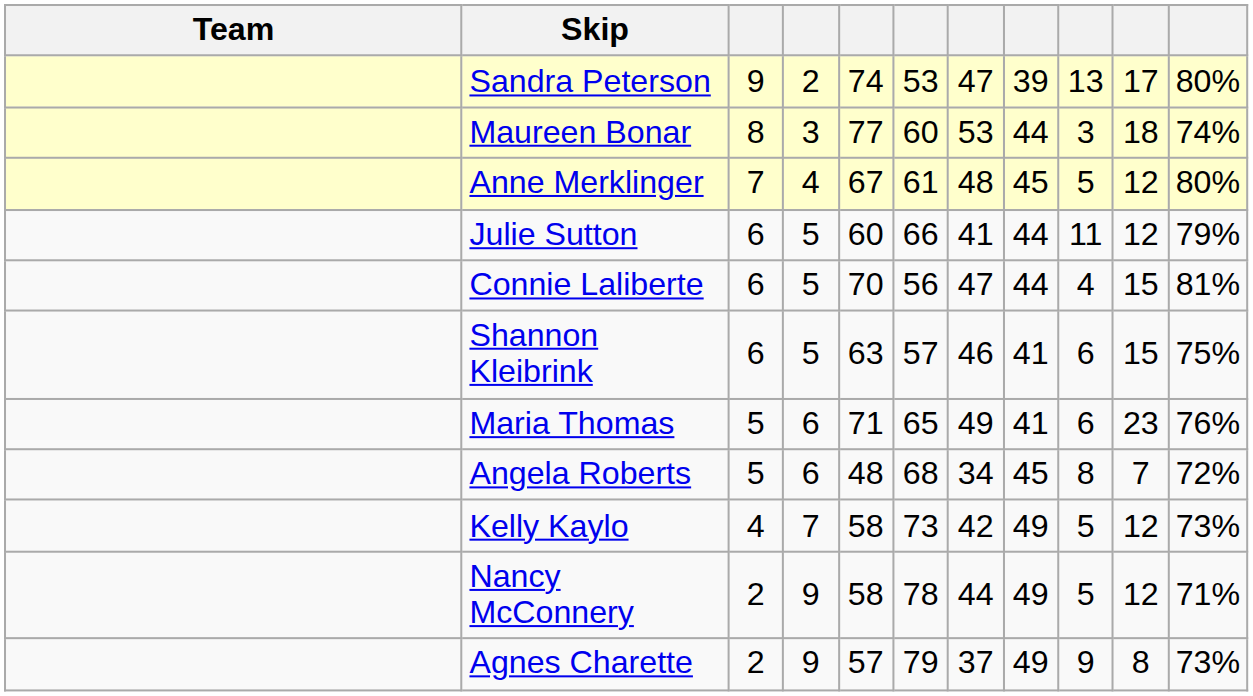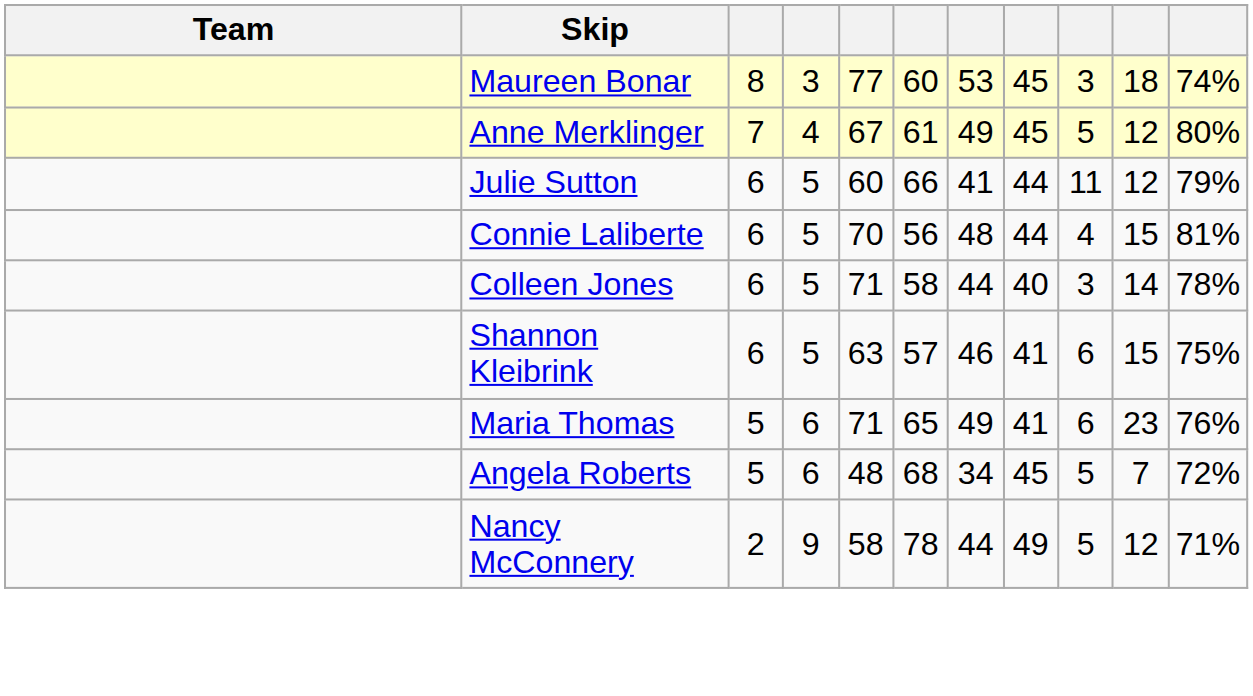 <table class="wikitable" style="text-align: center;">
 <tr>
 <th bgcolor="#efefef" width="220">Team</th>
 <th bgcolor="#efefef" width="125">Skip</th>
 <th width=20></th>
 <th width=20></th>
 <th width=20></th>
 <th width=20></th>
 <th width=20></th>
 <th width=20></th>
 <th width=20></th>
 <th width=20></th>
 <th width=20></th>
 </tr>
 <tr bgcolor="#ffc">
 <td style="text-align: left;"></td>
-<td style="text-align: left;"><a href='#'>Sandra Peterson</a></td>
-<td>9</td>
-<td>2</td>
-<td>74</td>
-<td>53</td>
-<td>47</td>
-<td>39</td>
-<td>13</td>
-<td>17</td>
-<td>80%</td>
-</tr>
-<tr bgcolor="#ffc">
-<td style="text-align: left;"></td>
 <td style="text-align: left;"><a href='#'>Maureen Bonar</a></td>
 <td>8</td>
 <td>3</td>
 <td>77</td>
 <td>60</td>
 <td>53</td>
-<td>44</td>
+<td>45</td>
 <td>3</td>
 <td>18</td>
 <td>74%</td>
 </tr>
 <tr bgcolor="#ffc">
 <td style="text-align: left;"></td>
 <td style="text-align: left;"><a href='#'>Anne Merklinger</a></td>
 <td>7</td>
 <td>4</td>
 <td>67</td>
 <td>61</td>
-<td>48</td>
+<td>49</td>
 <td>45</td>
 <td>5</td>
 <td>12</td>
 <td>80%</td>
 </tr>
 <tr>
 <td style="text-align: left;"></td>
 <td style="text-align: left;"><a href='#'>Julie Sutton</a></td>
 <td>6</td>
 <td>5</td>
 <td>60</td>
 <td>66</td>
 <td>41</td>
 <td>44</td>
 <td>11</td>
 <td>12</td>
 <td>79%</td>
 </tr>
 <tr>
 <td style="text-align: left;"></td>
 <td style="text-align: left;"><a href='#'>Connie Laliberte</a></td>
 <td>6</td>
 <td>5</td>
 <td>70</td>
 <td>56</td>
-<td>47</td>
+<td>48</td>
 <td>44</td>
 <td>4</td>
 <td>15</td>
 <td>81%</td>
+</tr>
+<tr>
+<td style="text-align: left;"></td>
+<td style="text-align: left;"><a href='#'>Colleen Jones</a></td>
+<td>6</td>
+<td>5</td>
+<td>71</td>
+<td>58</td>
+<td>44</td>
+<td>40</td>
+<td>3</td>
+<td>14</td>
+<td>78%</td>
 </tr>
 <tr>
 <td style="text-align: left;"></td>
 <td style="text-align: left;"><a href='#'>Shannon Kleibrink</a></td>
 <td>6</td>
 <td>5</td>
 <td>63</td>
 <td>57</td>
 <td>46</td>
 <td>41</td>
 <td>6</td>
 <td>15</td>
 <td>75%</td>
 </tr>
 <tr>
 <td style="text-align: left;"></td>
 <td style="text-align: left;"><a href='#'>Maria Thomas</a></td>
 <td>5</td>
 <td>6</td>
 <td>71</td>
 <td>65</td>
 <td>49</td>
 <td>41</td>
 <td>6</td>
 <td>23</td>
 <td>76%</td>
 </tr>
 <tr>
 <td style="text-align: left;"></td>
 <td style="text-align: left;"><a href='#'>Angela Roberts</a></td>
 <td>5</td>
 <td>6</td>
 <td>48</td>
 <td>68</td>
 <td>34</td>
 <td>45</td>
-<td>8</td>
+<td>5</td>
 <td>7</td>
 <td>72%</td>
-</tr>
-<tr>
-<td style="text-align: left;"></td>
-<td style="text-align: left;"><a href='#'>Kelly Kaylo</a></td>
-<td>4</td>
-<td>7</td>
-<td>58</td>
-<td>73</td>
-<td>42</td>
-<td>49</td>
-<td>5</td>
-<td>12</td>
-<td>73%</td>
 </tr>
 <tr>
 <td style="text-align: left;"></td>
 <td style="text-align: left;"><a href='#'>Nancy McConnery</a></td>
 <td>2</td>
 <td>9</td>
 <td>58</td>
 <td>78</td>
 <td>44</td>
 <td>49</td>
 <td>5</td>
 <td>12</td>
 <td>71%</td>
 </tr>
-<tr>
-<td style="text-align: left;"></td>
-<td style="text-align: left;"><a href='#'>Agnes Charette</a></td>
-<td>2</td>
-<td>9</td>
-<td>57</td>
-<td>79</td>
-<td>37</td>
-<td>49</td>
-<td>9</td>
-<td>8</td>
-<td>73%</td>
-</tr>
 </table>
